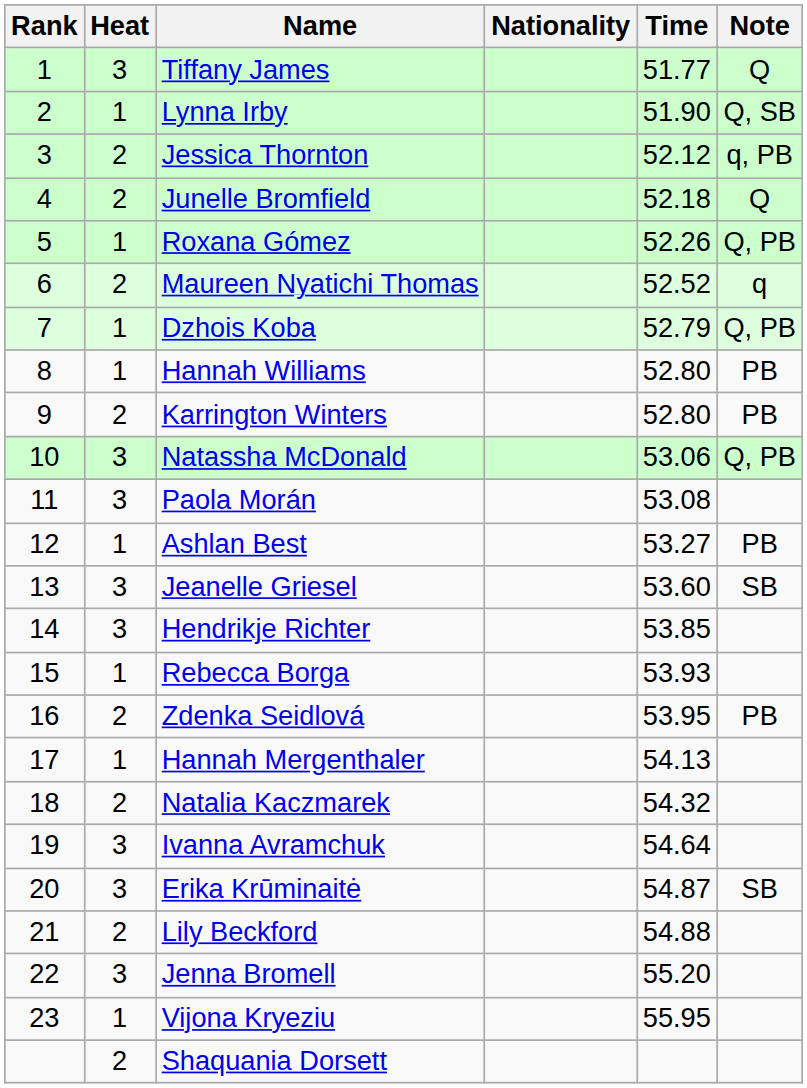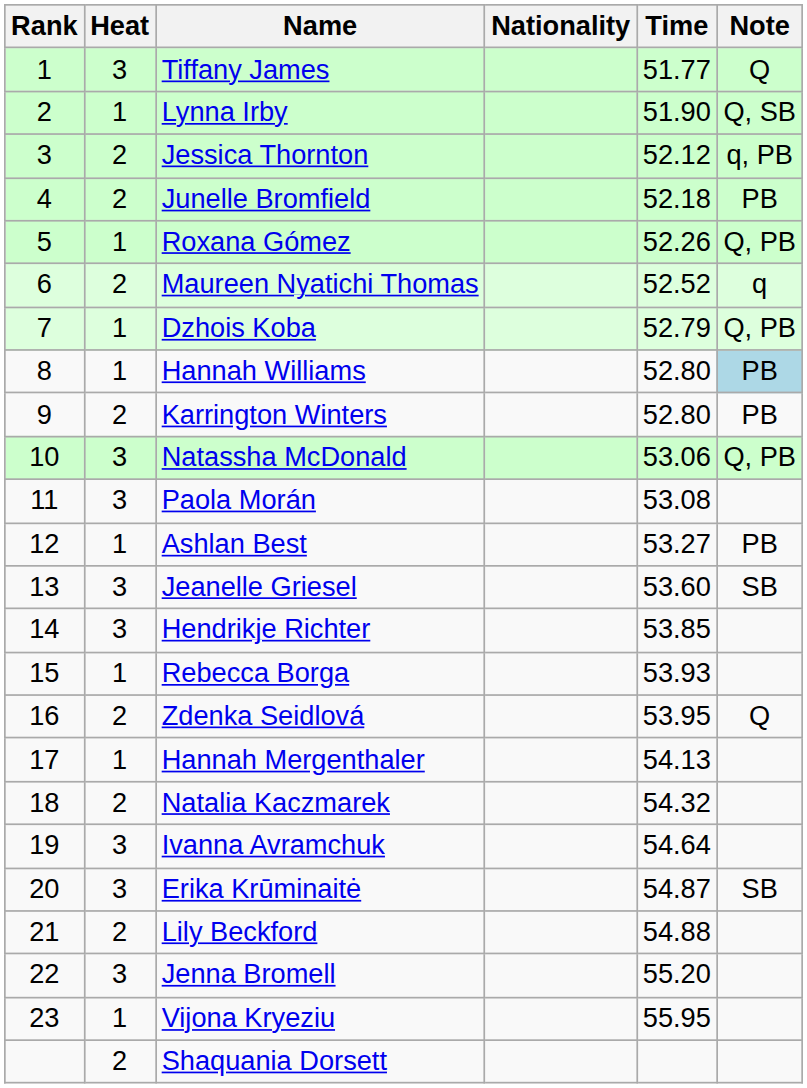 <table class="wikitable sortable" style="text-align:center">
 <tr>
 <th>Rank</th>
 <th>Heat</th>
 <th>Name</th>
 <th>Nationality</th>
 <th>Time</th>
 <th>Note</th>
 </tr>
 <tr bgcolor=ccffcc>
 <td>1</td>
 <td>3</td>
 <td align=left><a href='#'>Tiffany James</a></td>
 <td align=left></td>
 <td>51.77</td>
 <td>Q</td>
 </tr>
 <tr bgcolor=ccffcc>
 <td>2</td>
 <td>1</td>
 <td align=left><a href='#'>Lynna Irby</a></td>
 <td align=left></td>
 <td>51.90</td>
 <td>Q, SB</td>
 </tr>
 <tr bgcolor=ccffcc>
 <td>3</td>
 <td>2</td>
 <td align=left><a href='#'>Jessica Thornton</a></td>
 <td align=left></td>
 <td>52.12</td>
 <td>q, PB</td>
 </tr>
 <tr bgcolor=ccffcc>
 <td>4</td>
 <td>2</td>
 <td align=left><a href='#'>Junelle Bromfield</a></td>
 <td align=left></td>
 <td>52.18</td>
-<td>Q</td>
+<td>PB</td>
 </tr>
 <tr bgcolor=ccffcc>
 <td>5</td>
 <td>1</td>
 <td align=left><a href='#'>Roxana Gómez</a></td>
 <td align=left></td>
 <td>52.26</td>
 <td>Q, PB</td>
 </tr>
 <tr bgcolor=ddffdd>
 <td>6</td>
 <td>2</td>
 <td align=left><a href='#'>Maureen Nyatichi Thomas</a></td>
 <td align=left></td>
 <td>52.52</td>
 <td>q</td>
 </tr>
 <tr bgcolor=ddffdd>
 <td>7</td>
 <td>1</td>
 <td align=left><a href='#'>Dzhois Koba</a></td>
 <td align=left></td>
 <td>52.79</td>
 <td>Q, PB</td>
 </tr>
 <tr>
 <td>8</td>
 <td>1</td>
 <td align=left><a href='#'>Hannah Williams</a></td>
 <td align=left></td>
 <td>52.80</td>
-<td>PB</td>
+<td style="background: lightblue;">PB</td>
 </tr>
 <tr>
 <td>9</td>
 <td>2</td>
 <td align=left><a href='#'>Karrington Winters</a></td>
 <td align=left></td>
 <td>52.80</td>
 <td>PB</td>
 </tr>
 <tr bgcolor=ccffcc>
 <td>10</td>
 <td>3</td>
 <td align=left><a href='#'>Natassha McDonald</a></td>
 <td align=left></td>
 <td>53.06</td>
 <td>Q, PB</td>
 </tr>
 <tr>
 <td>11</td>
 <td>3</td>
 <td align=left><a href='#'>Paola Morán</a></td>
 <td align=left></td>
 <td>53.08</td>
 <td></td>
 </tr>
 <tr>
 <td>12</td>
 <td>1</td>
 <td align=left><a href='#'>Ashlan Best</a></td>
 <td align=left></td>
 <td>53.27</td>
 <td>PB</td>
 </tr>
 <tr>
 <td>13</td>
 <td>3</td>
 <td align=left><a href='#'>Jeanelle Griesel</a></td>
 <td align=left></td>
 <td>53.60</td>
 <td>SB</td>
 </tr>
 <tr>
 <td>14</td>
 <td>3</td>
 <td align=left><a href='#'>Hendrikje Richter</a></td>
 <td align=left></td>
 <td>53.85</td>
 <td></td>
 </tr>
 <tr>
 <td>15</td>
 <td>1</td>
 <td align=left><a href='#'>Rebecca Borga</a></td>
 <td align=left></td>
 <td>53.93</td>
 <td></td>
 </tr>
 <tr>
 <td>16</td>
 <td>2</td>
 <td align=left><a href='#'>Zdenka Seidlová</a></td>
 <td align=left></td>
 <td>53.95</td>
-<td>PB</td>
+<td>Q</td>
 </tr>
 <tr>
 <td>17</td>
 <td>1</td>
 <td align=left><a href='#'>Hannah Mergenthaler</a></td>
 <td align=left></td>
 <td>54.13</td>
 <td></td>
 </tr>
 <tr>
 <td>18</td>
 <td>2</td>
 <td align=left><a href='#'>Natalia Kaczmarek</a></td>
 <td align=left></td>
 <td>54.32</td>
 <td></td>
 </tr>
 <tr>
 <td>19</td>
 <td>3</td>
 <td align=left><a href='#'>Ivanna Avramchuk</a></td>
 <td align=left></td>
 <td>54.64</td>
 <td></td>
 </tr>
 <tr>
 <td>20</td>
 <td>3</td>
 <td align=left><a href='#'>Erika Krūminaitė</a></td>
 <td align=left></td>
 <td>54.87</td>
 <td>SB</td>
 </tr>
 <tr>
 <td>21</td>
 <td>2</td>
 <td align=left><a href='#'>Lily Beckford</a></td>
 <td align=left></td>
 <td>54.88</td>
 <td></td>
 </tr>
 <tr>
 <td>22</td>
 <td>3</td>
 <td align=left><a href='#'>Jenna Bromell</a></td>
 <td align=left></td>
 <td>55.20</td>
 <td></td>
 </tr>
 <tr>
 <td>23</td>
 <td>1</td>
 <td align=left><a href='#'>Vijona Kryeziu</a></td>
 <td align=left></td>
 <td>55.95</td>
 <td></td>
 </tr>
 <tr>
 <td></td>
 <td>2</td>
 <td align=left><a href='#'>Shaquania Dorsett</a></td>
 <td align=left></td>
 <td></td>
 <td></td>
 </tr>
 </table>
